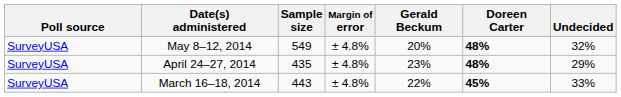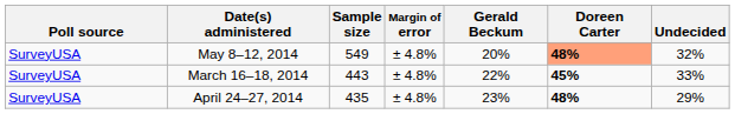 <table class="wikitable" style="font-size:90%">
 <tr valign= bottom>
 <th style="width:160px;">Poll source</th>
 <th style="width:160px;">Date(s)<br>administered</th>
 <th class=small>Sample<br>size</th>
 <th><small>Margin of</small><br>error</th>
 <th style="width:100px;">Gerald<br>Beckum</th>
 <th style="width:100px;">Doreen<br>Carter</th>
 <th style="width:40px;">Undecided</th>
 </tr>
 <tr>
 <td><a href='#'>SurveyUSA</a></td>
 <td align=center>May 8–12, 2014</td>
 <td align=center>549</td>
 <td align=center>± 4.8%</td>
 <td align=center>20%</td>
-<td><strong>48%</strong></td>
+<td style="background: lightsalmon;"><strong>48%</strong></td>
 <td align=center>32%</td>
+</tr>
+<tr>
+<td><a href='#'>SurveyUSA</a></td>
+<td align=center>March 16–18, 2014</td>
+<td align=center>443</td>
+<td align=center>± 4.8%</td>
+<td align=center>22%</td>
+<td><strong>45%</strong></td>
+<td align=center>33%</td>
 </tr>
 <tr>
 <td><a href='#'>SurveyUSA</a></td>
 <td align=center>April 24–27, 2014</td>
 <td align=center>435</td>
 <td align=center>± 4.8%</td>
 <td align=center>23%</td>
 <td><strong>48%</strong></td>
 <td align=center>29%</td>
 </tr>
-<tr>
-<td><a href='#'>SurveyUSA</a></td>
-<td align=center>March 16–18, 2014</td>
-<td align=center>443</td>
-<td align=center>± 4.8%</td>
-<td align=center>22%</td>
-<td><strong>45%</strong></td>
-<td align=center>33%</td>
-</tr>
 </table>
